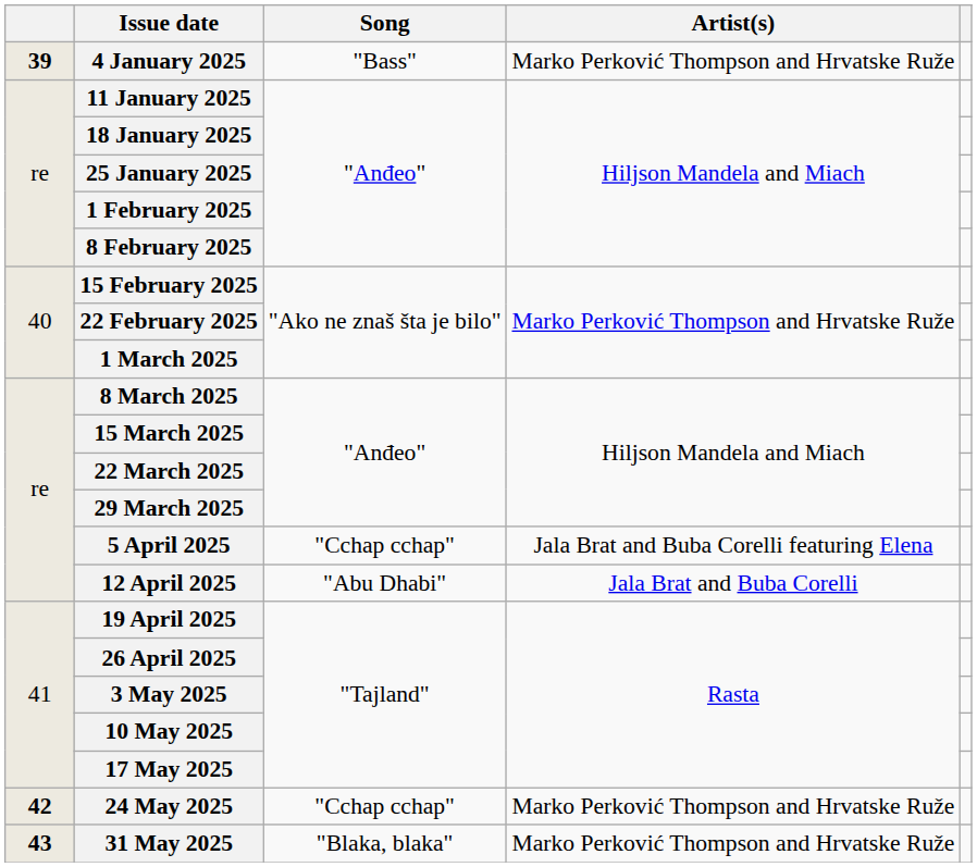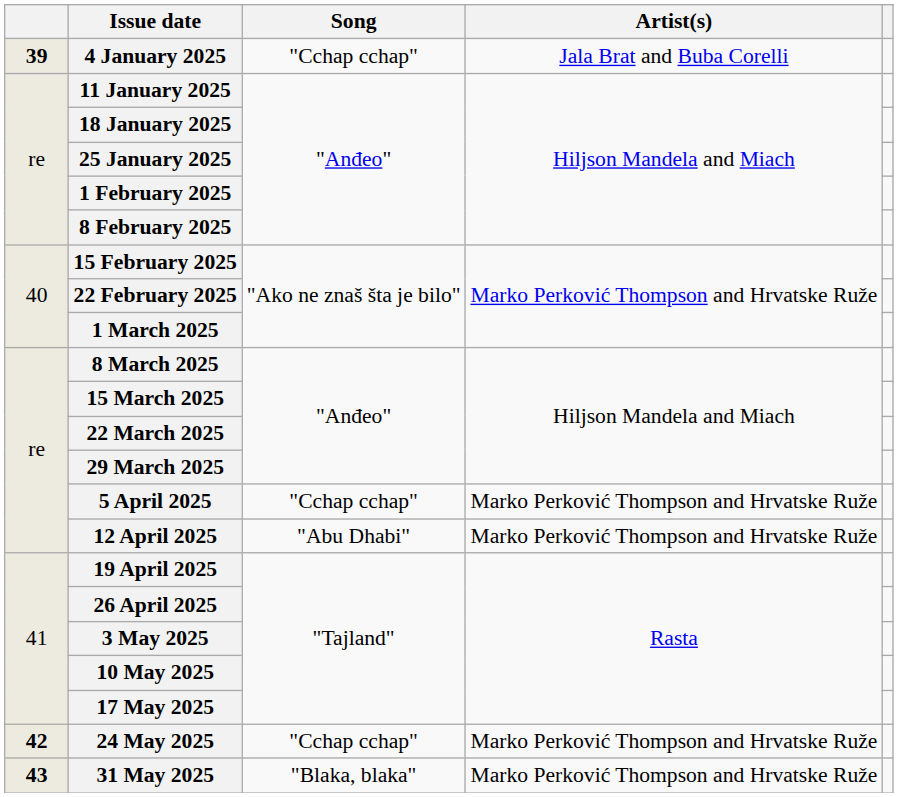 <table class="wikitable plainrowheaders" style="text-align: center">
 <tr>
 <th width="40"></th>
 <th scope="col">Issue date</th>
 <th>Song</th>
 <th>Artist(s)</th>
 <th></th>
 </tr>
 <tr>
 <td bgcolor=#EDEAE0 align="center"><strong>39</strong></td>
 <th scope="row">4 January 2025</th>
-<td>"Bass"</td>
-<td rowspan="1">Marko Perković Thompson and Hrvatske Ruže</td>
+<td rowspan="1">"Cchap cchap"</td>
+<td><a href='#'>Jala Brat</a> and <a href='#'>Buba Corelli</a></td>
 <td></td>
 </tr>
 <tr>
 <td bgcolor=#EDEAE0 align="center" rowspan=5>re</td>
 <th scope="row">11 January 2025</th>
 <td rowspan="5">"<a href='#'>Anđeo</a>"</td>
 <td rowspan="5"><a href='#'>Hiljson Mandela</a> and <a href='#'>Miach</a></td>
 <td></td>
 </tr>
 <tr>
 <th scope="row">18 January 2025</th>
 <td></td>
 </tr>
 <tr>
 <th scope="row">25 January 2025</th>
 <td></td>
 </tr>
 <tr>
 <th scope="row">1 February 2025</th>
 <td></td>
 </tr>
 <tr>
 <th scope="row">8 February 2025</th>
 <td></td>
 </tr>
 <tr>
 <td bgcolor=#EDEAE0 align="center" rowspan=3>40</td>
 <th scope="row">15 February 2025</th>
 <td rowspan="3">"Ako ne znaš šta je bilo"</td>
 <td rowspan="3"><a href='#'>Marko Perković Thompson</a> and Hrvatske Ruže</td>
 <td></td>
 </tr>
 <tr>
 <th scope="row">22 February 2025</th>
 <td></td>
 </tr>
 <tr>
 <th scope="row">1 March 2025</th>
 <td></td>
 </tr>
 <tr>
 <td bgcolor=#EDEAE0 align="center" rowspan=6>re</td>
 <th scope="row">8 March 2025</th>
 <td rowspan="4">"Anđeo"</td>
 <td rowspan="4">Hiljson Mandela and Miach</td>
 <td></td>
 </tr>
 <tr>
 <th scope="row">15 March 2025</th>
 <td></td>
 </tr>
 <tr>
 <th scope="row">22 March 2025</th>
 <td></td>
 </tr>
 <tr>
 <th scope="row">29 March 2025</th>
 <td></td>
 </tr>
 <tr>
 <th scope="row">5 April 2025</th>
 <td rowspan="1">"Cchap cchap"</td>
-<td>Jala Brat and Buba Corelli featuring <a href='#'>Elena</a></td>
+<td rowspan="1">Marko Perković Thompson and Hrvatske Ruže</td>
 <td></td>
 </tr>
 <tr>
 <th scope="row">12 April 2025</th>
 <td>"Abu Dhabi"</td>
-<td><a href='#'>Jala Brat</a> and <a href='#'>Buba Corelli</a></td>
+<td rowspan="1">Marko Perković Thompson and Hrvatske Ruže</td>
 <td></td>
 </tr>
 <tr>
 <td bgcolor=#EDEAE0 align="center" rowspan=5>41</td>
 <th scope="row">19 April 2025</th>
 <td rowspan="5">"Tajland"</td>
 <td rowspan="5"><a href='#'>Rasta</a></td>
 <td></td>
 </tr>
 <tr>
 <th scope="row">26 April 2025</th>
 <td></td>
 </tr>
 <tr>
 <th scope="row">3 May 2025</th>
 <td></td>
 </tr>
 <tr>
 <th scope="row">10 May 2025</th>
 <td></td>
 </tr>
 <tr>
 <th scope="row">17 May 2025</th>
 <td></td>
 </tr>
 <tr>
 <td bgcolor=#EDEAE0 align="center"><strong>42</strong></td>
 <th scope="row">24 May 2025</th>
 <td rowspan="1">"Cchap cchap"</td>
 <td rowspan="1">Marko Perković Thompson and Hrvatske Ruže</td>
 <td></td>
 </tr>
 <tr>
 <td bgcolor=#EDEAE0 align="center" rowspan="1"><strong>43</strong></td>
 <th scope="row">31 May 2025</th>
 <td>"Blaka, blaka"</td>
 <td rowspan="1">Marko Perković Thompson and Hrvatske Ruže</td>
 <td></td>
 </tr>
 </table>
